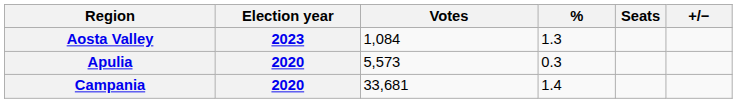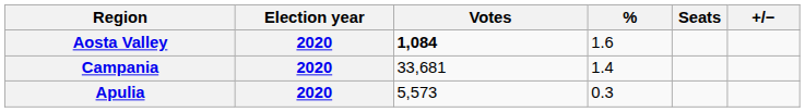 <table class=wikitable style="width:50%; border:1px #AAAAFF solid">
 <tr>
 <th width=19%>Region</th>
 <th width=13%>Election year</th>
 <th width=16%>Votes</th>
 <th width=7%>%</th>
 <th width=1%>Seats</th>
 <th width=6%>+/−</th>
 </tr>
 <tr>
 <th><a href='#'>Aosta Valley</a></th>
-<th><a href='#'>2023</a></th>
-<td>1,084</td>
-<td>1.3</td>
+<th><a href='#'>2020</a></th>
+<td><strong>1,084</strong></td>
+<td>1.6</td>
+<td></td>
+<td></td>
+</tr>
+<tr>
+<th><a href='#'>Campania</a></th>
+<th><a href='#'>2020</a></th>
+<td>33,681</td>
+<td>1.4</td>
 <td></td>
 <td></td>
 </tr>
 <tr>
 <th><a href='#'>Apulia</a></th>
 <th><a href='#'>2020</a></th>
 <td>5,573</td>
 <td>0.3</td>
 <td></td>
 <td></td>
 </tr>
-<tr>
-<th><a href='#'>Campania</a></th>
-<th><a href='#'>2020</a></th>
-<td>33,681</td>
-<td>1.4</td>
-<td></td>
-<td></td>
-</tr>
 </table>
